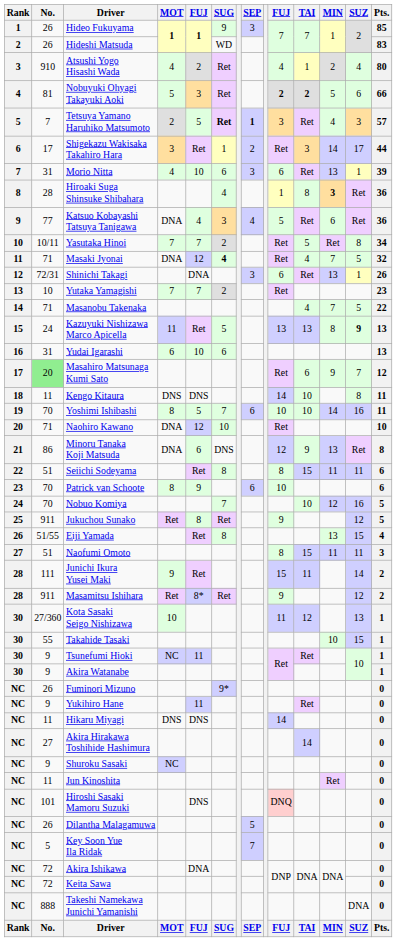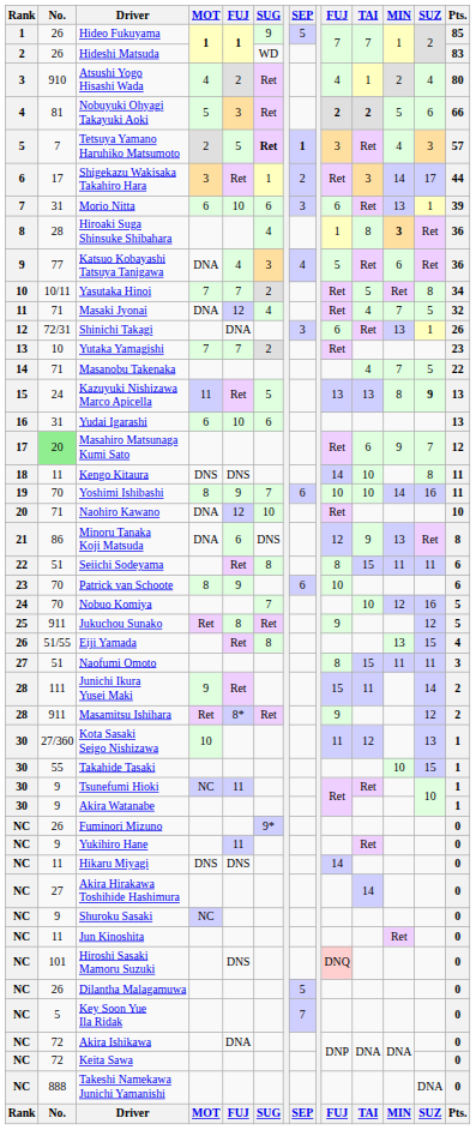 <table class="wikitable" style="font-size:85%; text-align:center">
 <tr style="background:#f9f9f9" valign="top">
 <th valign="middle">Rank</th>
 <th valign="middle">No.</th>
 <th valign="middle" class="unsortable">Driver</th>
 <th data-sort-type="number"><a href='#'>MOT</a><br></th>
 <th data-sort-type="number"><a href='#'>FUJ</a><br></th>
 <th data-sort-type="number"><a href='#'>SUG</a><br></th>
 <th rowspan="47"></th>
 <th><a href='#'>SEP</a><br></th>
 <th rowspan="47"></th>
 <th data-sort-type="number"><a href='#'>FUJ</a><br></th>
 <th data-sort-type="number"><a href='#'>TAI</a><br></th>
 <th data-sort-type="number"><a href='#'>MIN</a><br></th>
 <th data-sort-type="number"><a href='#'>SUZ</a><br></th>
 <th data-sort-type="number">Pts.</th>
 </tr>
 <tr>
 <th>1</th>
 <td>26</td>
 <td align="left"> <a href='#'>Hideo Fukuyama</a></td>
 <td rowspan="2" bgcolor="#FFFFBF"><strong>1</strong></td>
 <td rowspan="2" bgcolor="#FFFFBF"><strong>1</strong></td>
 <td bgcolor="#DFFFDF">9</td>
-<td bgcolor="#CFCFFF">3</td>
+<td bgcolor="#CFCFFF">5</td>
 <td rowspan="2" bgcolor="#DFFFDF">7</td>
 <td rowspan="2" bgcolor="#DFFFDF">7</td>
 <td rowspan="2" bgcolor="#FFFFBF">1</td>
 <td rowspan="2" bgcolor="#DFDFDF">2</td>
 <th>85</th>
 </tr>
 <tr>
 <th>2</th>
 <td>26</td>
 <td align="left"> <a href='#'>Hideshi Matsuda</a></td>
 <td>WD</td>
 <td></td>
 <th>83</th>
 </tr>
 <tr>
 <th>3</th>
 <td>910</td>
 <td align="left"> <a href='#'>Atsushi Yogo</a><br> <a href='#'>Hisashi Wada</a></td>
 <td bgcolor="#DFFFDF">4</td>
 <td bgcolor="#DFDFDF">2</td>
 <td bgcolor="#EFCFFF">Ret</td>
 <td></td>
 <td bgcolor="#DFFFDF">4</td>
 <td bgcolor="#FFFFBF">1</td>
 <td bgcolor="#DFDFDF">2</td>
 <td bgcolor="#DFFFDF">4</td>
 <th>80</th>
 </tr>
 <tr>
 <th>4</th>
 <td>81</td>
 <td align="left"> <a href='#'>Nobuyuki Ohyagi</a><br> <a href='#'>Takayuki Aoki</a></td>
 <td bgcolor="#DFFFDF">5</td>
 <td bgcolor="#FFDF9F">3</td>
 <td bgcolor="#EFCFFF">Ret</td>
 <td></td>
 <td bgcolor="#DFDFDF"><strong>2</strong></td>
 <td bgcolor="#DFDFDF"><strong>2</strong></td>
 <td bgcolor="#DFFFDF">5</td>
 <td bgcolor="#DFFFDF">6</td>
 <th>66</th>
 </tr>
 <tr>
 <th>5</th>
 <td>7</td>
 <td align="left"> <a href='#'>Tetsuya Yamano</a><br> <a href='#'>Haruhiko Matsumoto</a></td>
 <td bgcolor="#DFDFDF">2</td>
 <td bgcolor="#DFFFDF">5</td>
 <td bgcolor="#EFCFFF"><strong>Ret</strong></td>
 <td bgcolor="#CFCFFF"><strong>1</strong></td>
 <td bgcolor="#FFDF9F">3</td>
 <td bgcolor="#EFCFFF">Ret</td>
 <td bgcolor="#DFFFDF">4</td>
 <td bgcolor="#FFDF9F">3</td>
 <th>57</th>
 </tr>
 <tr>
 <th>6</th>
 <td>17</td>
 <td align="left"> <a href='#'>Shigekazu Wakisaka</a><br> <a href='#'>Takahiro Hara</a></td>
 <td bgcolor="#FFDF9F">3</td>
 <td bgcolor="#EFCFFF">Ret</td>
 <td bgcolor="#FFFFBF">1</td>
 <td bgcolor="#CFCFFF">2</td>
 <td bgcolor="#EFCFFF">Ret</td>
 <td bgcolor="#FFDF9F">3</td>
 <td bgcolor="#CFCFFF">14</td>
 <td bgcolor="#CFCFFF">17</td>
 <th>44</th>
 </tr>
 <tr>
 <th>7</th>
 <td>31</td>
 <td align="left"> <a href='#'>Morio Nitta</a></td>
-<td bgcolor="#DFFFDF">4</td>
+<td bgcolor="#DFFFDF">6</td>
 <td bgcolor="#DFFFDF">10</td>
 <td bgcolor="#DFFFDF">6</td>
 <td bgcolor="#CFCFFF">3</td>
 <td bgcolor="#DFFFDF">6</td>
 <td bgcolor="#EFCFFF">Ret</td>
 <td bgcolor="#CFCFFF">13</td>
 <td bgcolor="#FFFFBF">1</td>
 <th>39</th>
 </tr>
 <tr>
 <th>8</th>
 <td>28</td>
 <td align="left"> <a href='#'>Hiroaki Suga</a><br> <a href='#'>Shinsuke Shibahara</a></td>
 <td></td>
 <td></td>
 <td bgcolor="#DFFFDF">4</td>
 <td></td>
 <td bgcolor="#FFFFBF">1</td>
 <td bgcolor="#DFFFDF">8</td>
 <td bgcolor="#FFDF9F"><strong>3</strong></td>
 <td bgcolor="#EFCFFF">Ret</td>
 <th>36</th>
 </tr>
 <tr>
 <th>9</th>
 <td>77</td>
 <td align="left"> <a href='#'>Katsuo Kobayashi</a><br> <a href='#'>Tatsuya Tanigawa</a></td>
 <td>DNA</td>
 <td bgcolor="#DFFFDF">4</td>
 <td bgcolor="#FFDF9F">3</td>
 <td bgcolor="#CFCFFF">4</td>
 <td bgcolor="#DFFFDF">5</td>
 <td bgcolor="#EFCFFF">Ret</td>
 <td bgcolor="#DFFFDF">6</td>
 <td bgcolor="#EFCFFF">Ret</td>
 <th>36</th>
 </tr>
 <tr>
 <th>10</th>
 <td>10/11</td>
 <td align="left"> <a href='#'>Yasutaka Hinoi</a></td>
 <td bgcolor="#DFFFDF">7</td>
 <td bgcolor="#DFFFDF">7</td>
 <td bgcolor="#DFDFDF">2</td>
 <td></td>
 <td bgcolor="#EFCFFF">Ret</td>
 <td bgcolor="#DFFFDF">5</td>
 <td bgcolor="#EFCFFF">Ret</td>
 <td bgcolor="#DFFFDF">8</td>
 <th>34</th>
 </tr>
 <tr>
 <th>11</th>
 <td>71</td>
 <td align="left"> <a href='#'>Masaki Jyonai</a></td>
 <td>DNA</td>
 <td bgcolor="#CFCFFF">12</td>
-<td bgcolor="#DFFFDF"><strong>4</strong></td>
+<td bgcolor="#DFFFDF">4</td>
 <td></td>
 <td bgcolor="#EFCFFF">Ret</td>
 <td bgcolor="#DFFFDF">4</td>
 <td bgcolor="#DFFFDF">7</td>
 <td bgcolor="#DFFFDF">5</td>
 <th>32</th>
 </tr>
 <tr>
 <th>12</th>
 <td>72/31</td>
 <td align="left"> <a href='#'>Shinichi Takagi</a></td>
 <td></td>
 <td>DNA</td>
 <td></td>
 <td bgcolor="#CFCFFF">3</td>
 <td bgcolor="#DFFFDF">6</td>
 <td bgcolor="#EFCFFF">Ret</td>
 <td bgcolor="#CFCFFF">13</td>
 <td bgcolor="#FFFFBF">1</td>
 <th>26</th>
 </tr>
 <tr>
 <th>13</th>
 <td>10</td>
 <td align="left"> <a href='#'>Yutaka Yamagishi</a></td>
 <td bgcolor="#DFFFDF">7</td>
 <td bgcolor="#DFFFDF">7</td>
 <td bgcolor="#DFDFDF">2</td>
 <td></td>
 <td bgcolor="#EFCFFF">Ret</td>
 <td></td>
 <td></td>
 <td></td>
 <th>23</th>
 </tr>
 <tr>
 <th>14</th>
 <td>71</td>
 <td align="left"> <a href='#'>Masanobu Takenaka</a></td>
 <td></td>
 <td></td>
 <td></td>
 <td></td>
 <td></td>
 <td bgcolor="#DFFFDF">4</td>
 <td bgcolor="#DFFFDF">7</td>
 <td bgcolor="#DFFFDF">5</td>
 <th>22</th>
 </tr>
 <tr>
 <th>15</th>
 <td>24</td>
 <td align="left"> <a href='#'>Kazuyuki Nishizawa</a><br> <a href='#'>Marco Apicella</a></td>
 <td bgcolor="#CFCFFF">11</td>
 <td bgcolor="#EFCFFF">Ret</td>
 <td bgcolor="#DFFFDF">5</td>
 <td></td>
 <td bgcolor="#CFCFFF">13</td>
 <td bgcolor="#CFCFFF">13</td>
 <td bgcolor="#DFFFDF">8</td>
 <td bgcolor="#DFFFDF"><strong>9</strong></td>
 <th>13</th>
 </tr>
 <tr>
 <th>16</th>
 <td>31</td>
 <td align="left"> <a href='#'>Yudai Igarashi</a></td>
 <td bgcolor="#DFFFDF">6</td>
 <td bgcolor="#DFFFDF">10</td>
 <td bgcolor="#DFFFDF">6</td>
 <td></td>
 <td></td>
 <td></td>
 <td></td>
 <td></td>
 <th>13</th>
 </tr>
 <tr>
 <th>17</th>
 <td style="background: lightgreen;">20</td>
 <td align="left"> <a href='#'>Masahiro Matsunaga</a><br> <a href='#'>Kumi Sato</a></td>
 <td></td>
 <td></td>
 <td></td>
 <td></td>
 <td bgcolor="#EFCFFF">Ret</td>
 <td bgcolor="#DFFFDF">6</td>
 <td bgcolor="#DFFFDF">9</td>
 <td bgcolor="#DFFFDF">7</td>
 <th>12</th>
 </tr>
 <tr>
 <th>18</th>
 <td>11</td>
 <td align="left"> <a href='#'>Kengo Kitaura</a></td>
 <td>DNS</td>
 <td>DNS</td>
 <td></td>
 <td></td>
 <td bgcolor="#CFCFFF">14</td>
 <td bgcolor="#DFFFDF">10</td>
 <td></td>
 <td bgcolor="#DFFFDF">8</td>
 <th>11</th>
 </tr>
 <tr>
 <th>19</th>
 <td>70</td>
 <td align="left"> <a href='#'>Yoshimi Ishibashi</a></td>
 <td bgcolor="#DFFFDF">8</td>
-<td bgcolor="#DFFFDF">5</td>
+<td bgcolor="#DFFFDF">9</td>
 <td bgcolor="#DFFFDF">7</td>
 <td bgcolor="#CFCFFF">6</td>
 <td bgcolor="#DFFFDF">10</td>
 <td bgcolor="#DFFFDF">10</td>
 <td bgcolor="#CFCFFF">14</td>
 <td bgcolor="#CFCFFF">16</td>
 <th>11</th>
 </tr>
 <tr>
 <th>20</th>
 <td>71</td>
 <td align="left"> <a href='#'>Naohiro Kawano</a></td>
 <td>DNA</td>
 <td bgcolor="#CFCFFF">12</td>
 <td bgcolor="#DFFFDF">10</td>
 <td></td>
 <td bgcolor="#EFCFFF">Ret</td>
 <td></td>
 <td></td>
 <td></td>
 <th>10</th>
 </tr>
 <tr>
 <th>21</th>
 <td>86</td>
 <td align="left"> <a href='#'>Minoru Tanaka</a><br> <a href='#'>Koji Matsuda</a></td>
 <td>DNA</td>
 <td bgcolor="#DFFFDF">6</td>
 <td>DNS</td>
 <td></td>
 <td bgcolor="#CFCFFF">12</td>
 <td bgcolor="#DFFFDF">9</td>
 <td bgcolor="#CFCFFF">13</td>
 <td bgcolor="#EFCFFF">Ret</td>
 <th>8</th>
 </tr>
 <tr>
 <th>22</th>
 <td>51</td>
 <td align="left"> <a href='#'>Seiichi Sodeyama</a></td>
 <td></td>
 <td bgcolor="#EFCFFF">Ret</td>
 <td bgcolor="#DFFFDF">8</td>
 <td></td>
 <td bgcolor="#DFFFDF">8</td>
 <td bgcolor="#CFCFFF">15</td>
 <td bgcolor="#CFCFFF">11</td>
 <td bgcolor="#CFCFFF">11</td>
 <th>6</th>
 </tr>
 <tr>
 <th>23</th>
 <td>70</td>
 <td align="left"> <a href='#'>Patrick van Schoote</a></td>
 <td bgcolor="#DFFFDF">8</td>
 <td bgcolor="#DFFFDF">9</td>
 <td></td>
 <td bgcolor="#CFCFFF">6</td>
 <td bgcolor="#DFFFDF">10</td>
 <td></td>
 <td></td>
 <td></td>
 <th>6</th>
 </tr>
 <tr>
 <th>24</th>
 <td>70</td>
 <td align="left"> <a href='#'>Nobuo Komiya</a></td>
 <td></td>
 <td></td>
 <td bgcolor="#DFFFDF">7</td>
 <td></td>
 <td></td>
 <td bgcolor="#DFFFDF">10</td>
 <td bgcolor="#CFCFFF">12</td>
 <td bgcolor="#CFCFFF">16</td>
 <th>5</th>
 </tr>
 <tr>
 <th>25</th>
 <td>911</td>
 <td align="left"> <a href='#'>Jukuchou Sunako</a></td>
 <td bgcolor="#EFCFFF">Ret</td>
 <td bgcolor="#DFFFDF">8</td>
 <td bgcolor="#EFCFFF">Ret</td>
 <td></td>
 <td bgcolor="#DFFFDF">9</td>
 <td></td>
 <td></td>
 <td bgcolor="#CFCFFF">12</td>
 <th>5</th>
 </tr>
 <tr>
 <th>26</th>
 <td>51/55</td>
 <td align="left"> <a href='#'>Eiji Yamada</a></td>
 <td></td>
 <td bgcolor="#EFCFFF">Ret</td>
 <td bgcolor="#DFFFDF">8</td>
 <td></td>
 <td></td>
 <td></td>
 <td bgcolor="#DFFFDF">13</td>
 <td bgcolor="#CFCFFF">15</td>
 <th>4</th>
 </tr>
 <tr>
 <th>27</th>
 <td>51</td>
 <td align="left"> <a href='#'>Naofumi Omoto</a></td>
 <td></td>
 <td></td>
 <td></td>
 <td></td>
 <td bgcolor="#DFFFDF">8</td>
 <td bgcolor="#CFCFFF">15</td>
 <td bgcolor="#CFCFFF">11</td>
 <td bgcolor="#CFCFFF">11</td>
 <th>3</th>
 </tr>
 <tr>
 <th>28</th>
 <td>111</td>
 <td align="left"> <a href='#'>Junichi Ikura</a><br> <a href='#'>Yusei Maki</a></td>
 <td bgcolor="#DFFFDF">9</td>
 <td bgcolor="#EFCFFF">Ret</td>
 <td></td>
 <td></td>
 <td bgcolor="#CFCFFF">15</td>
 <td bgcolor="#CFCFFF">11</td>
 <td></td>
 <td bgcolor="#CFCFFF">14</td>
 <th>2</th>
 </tr>
 <tr>
 <th>28</th>
 <td>911</td>
 <td align="left"> <a href='#'>Masamitsu Ishihara</a></td>
 <td bgcolor="#EFCFFF">Ret</td>
 <td bgcolor="#CFCFFF">8*</td>
 <td bgcolor="#EFCFFF">Ret</td>
 <td></td>
 <td bgcolor="#DFFFDF">9</td>
 <td></td>
 <td></td>
 <td bgcolor="#CFCFFF">12</td>
 <th>2</th>
 </tr>
 <tr>
 <th>30</th>
 <td>27/360</td>
 <td align="left"> <a href='#'>Kota Sasaki</a><br> <a href='#'>Seigo Nishizawa</a></td>
 <td bgcolor="#DFFFDF">10</td>
 <td></td>
 <td></td>
 <td></td>
 <td bgcolor="#CFCFFF">11</td>
 <td bgcolor="#CFCFFF">12</td>
 <td></td>
 <td bgcolor="#CFCFFF">13</td>
 <th>1</th>
 </tr>
 <tr>
 <th>30</th>
 <td>55</td>
 <td align="left"> <a href='#'>Takahide Tasaki</a></td>
 <td></td>
 <td></td>
 <td></td>
 <td></td>
 <td></td>
 <td></td>
 <td bgcolor="#DFFFDF">10</td>
 <td bgcolor="#CFCFFF">15</td>
 <th>1</th>
 </tr>
 <tr>
 <th>30</th>
 <td>9</td>
 <td align="left"> <a href='#'>Tsunefumi Hioki</a></td>
 <td bgcolor="#CFCFFF">NC</td>
 <td bgcolor="#CFCFFF">11</td>
 <td></td>
 <td></td>
 <td rowspan="2" bgcolor="#EFCFFF">Ret</td>
 <td bgcolor="#EFCFFF">Ret</td>
 <td></td>
 <td rowspan="2" bgcolor="#DFFFDF">10</td>
 <th>1</th>
 </tr>
 <tr>
 <th>30</th>
 <td>9</td>
 <td align="left"> <a href='#'>Akira Watanabe</a></td>
 <td></td>
 <td></td>
 <td></td>
 <td></td>
 <td></td>
 <td></td>
 <th>1</th>
 </tr>
 <tr>
 <th>NC</th>
 <td>26</td>
 <td align="left"> <a href='#'>Fuminori Mizuno</a></td>
 <td></td>
 <td></td>
 <td bgcolor="#CFCFFF">9*</td>
 <td></td>
 <td></td>
 <td></td>
 <td></td>
 <td></td>
 <th>0</th>
 </tr>
 <tr>
 <th>NC</th>
 <td>9</td>
 <td align="left"> <a href='#'>Yukihiro Hane</a></td>
 <td></td>
 <td bgcolor="#CFCFFF">11</td>
 <td></td>
 <td></td>
 <td></td>
 <td bgcolor="#EFCFFF">Ret</td>
 <td></td>
 <td></td>
 <th>0</th>
 </tr>
 <tr>
 <th>NC</th>
 <td>11</td>
 <td align="left"> <a href='#'>Hikaru Miyagi</a></td>
 <td>DNS</td>
 <td>DNS</td>
 <td></td>
 <td></td>
 <td bgcolor="#CFCFFF">14</td>
 <td></td>
 <td></td>
 <td></td>
 <th>0</th>
 </tr>
 <tr>
 <th>NC</th>
 <td>27</td>
 <td align="left"> <a href='#'>Akira Hirakawa</a><br> <a href='#'>Toshihide Hashimura</a></td>
 <td></td>
 <td></td>
 <td></td>
 <td></td>
 <td></td>
 <td bgcolor="#CFCFFF">14</td>
 <td></td>
 <td></td>
 <th>0</th>
 </tr>
 <tr>
 <th>NC</th>
 <td>9</td>
 <td align="left"> <a href='#'>Shuroku Sasaki</a></td>
 <td bgcolor="#CFCFFF">NC</td>
 <td></td>
 <td></td>
 <td></td>
 <td></td>
 <td></td>
 <td></td>
 <td></td>
 <th>0</th>
 </tr>
 <tr>
 <th>NC</th>
 <td>11</td>
 <td align="left"> <a href='#'>Jun Kinoshita</a></td>
 <td></td>
 <td></td>
 <td></td>
 <td></td>
 <td></td>
 <td></td>
 <td bgcolor="#EFCFFF">Ret</td>
 <td></td>
 <th>0</th>
 </tr>
 <tr>
 <th>NC</th>
 <td>101</td>
 <td align="left"> <a href='#'>Hiroshi Sasaki</a><br> <a href='#'>Mamoru Suzuki</a></td>
 <td></td>
 <td>DNS</td>
 <td></td>
 <td></td>
 <td bgcolor="#FFCFCF">DNQ</td>
 <td></td>
 <td></td>
 <td></td>
 <th>0</th>
 </tr>
 <tr>
 <th>NC</th>
 <td>26</td>
 <td align="left"> <a href='#'>Dilantha Malagamuwa</a></td>
 <td></td>
 <td></td>
 <td></td>
 <td bgcolor="#CFCFFF">5</td>
 <td></td>
 <td></td>
 <td></td>
 <td></td>
 <th>0</th>
 </tr>
 <tr>
 <th>NC</th>
 <td>5</td>
 <td align="left"> <a href='#'>Key Soon Yue</a><br> <a href='#'>Ila Ridak</a></td>
 <td></td>
 <td></td>
 <td></td>
 <td bgcolor="#CFCFFF">7</td>
 <td></td>
 <td></td>
 <td></td>
 <td></td>
 <th>0</th>
 </tr>
 <tr>
 <th>NC</th>
 <td>72</td>
 <td align="left"> <a href='#'>Akira Ishikawa</a></td>
 <td></td>
 <td>DNA</td>
 <td></td>
 <td></td>
 <td rowspan="2">DNP</td>
 <td rowspan="2">DNA</td>
 <td rowspan="2">DNA</td>
 <td></td>
 <th>0</th>
 </tr>
 <tr>
 <th>NC</th>
 <td>72</td>
 <td align="left"> <a href='#'>Keita Sawa</a></td>
 <td></td>
 <td></td>
 <td></td>
 <td></td>
 <td></td>
 <th>0</th>
 </tr>
 <tr>
 <th>NC</th>
 <td>888</td>
 <td align="left"> <a href='#'>Takeshi Namekawa</a><br> <a href='#'>Junichi Yamanishi</a></td>
 <td></td>
 <td></td>
 <td></td>
 <td></td>
 <td></td>
 <td></td>
 <td></td>
 <td>DNA</td>
 <th>0</th>
 </tr>
 <tr>
 <th valign="middle">Rank</th>
 <th valign="middle">No.</th>
 <th align="left" valign="middle">Driver</th>
 <th><a href='#'>MOT</a><br></th>
 <th><a href='#'>FUJ</a><br></th>
 <th><a href='#'>SUG</a><br></th>
 <th><a href='#'>SEP</a><br></th>
 <th><a href='#'>FUJ</a><br></th>
 <th><a href='#'>TAI</a><br></th>
 <th><a href='#'>MIN</a><br></th>
 <th><a href='#'>SUZ</a><br></th>
 <th>Pts.</th>
 </tr>
 </table>
